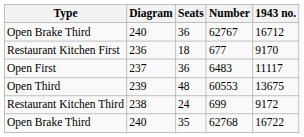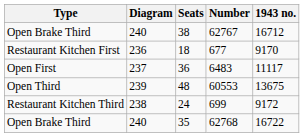 <table class="wikitable sortable">
 <tr>
 <th>Type</th>
 <th>Diagram</th>
 <th>Seats</th>
 <th>Number</th>
 <th>1943 no.</th>
 </tr>
 <tr>
 <td>Open Brake Third</td>
 <td>240</td>
-<td>36</td>
+<td>38</td>
 <td>62767</td>
 <td>16712</td>
 </tr>
 <tr>
 <td>Restaurant Kitchen First</td>
 <td>236</td>
 <td>18</td>
 <td>677</td>
 <td>9170</td>
 </tr>
 <tr>
 <td>Open First</td>
 <td>237</td>
 <td>36</td>
 <td>6483</td>
 <td>11117</td>
 </tr>
 <tr>
 <td>Open Third</td>
 <td>239</td>
 <td>48</td>
 <td>60553</td>
 <td>13675</td>
 </tr>
 <tr>
 <td>Restaurant Kitchen Third</td>
 <td>238</td>
 <td>24</td>
 <td>699</td>
 <td>9172</td>
 </tr>
 <tr>
 <td>Open Brake Third</td>
 <td>240</td>
 <td>35</td>
 <td>62768</td>
 <td>16722</td>
 </tr>
 </table>
